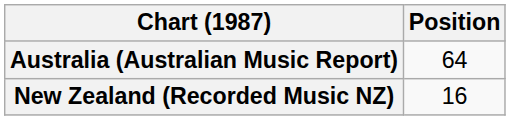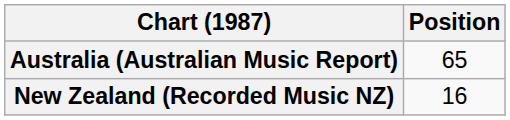 <table class="wikitable plainrowheaders" style="text-align:center">
 <tr>
 <th>Chart (1987)</th>
 <th>Position</th>
 </tr>
 <tr>
 <th scope="row">Australia (Australian Music Report)</th>
-<td align="center">64</td>
+<td align="center">65</td>
 </tr>
 <tr>
 <th scope="row">New Zealand (Recorded Music NZ)</th>
 <td>16</td>
 </tr>
 </table>
